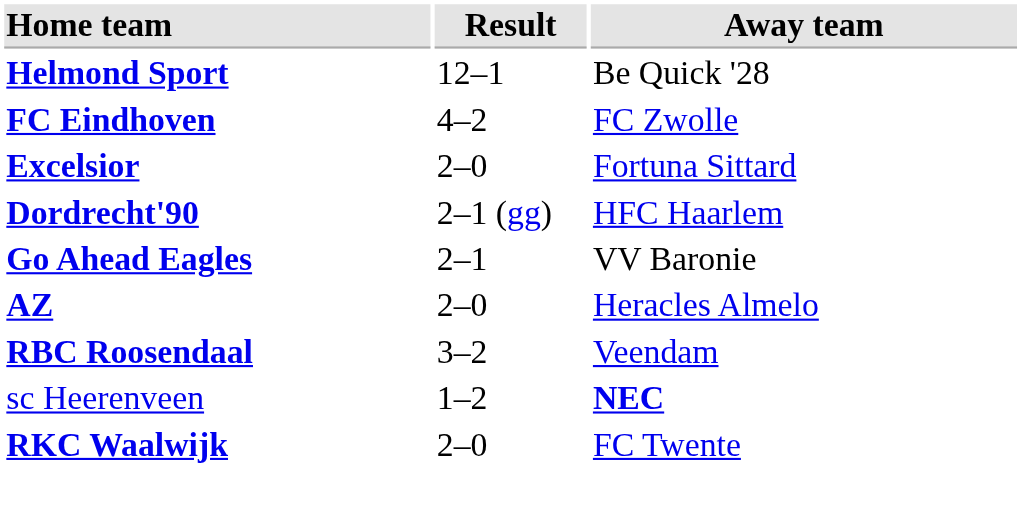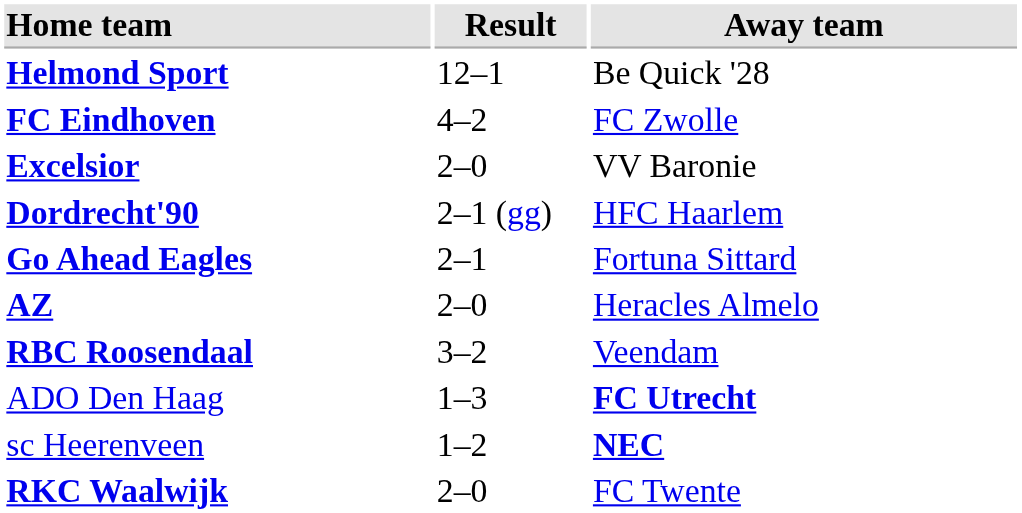 <table>
 <tr bgcolor="#E4E4E4">
 <th style="border-bottom:1px solid #AAAAAA" width="200" align="left">Home team</th>
 <th style="border-bottom:1px solid #AAAAAA" width="70" align="center">Result</th>
 <th style="border-bottom:1px solid #AAAAAA" width="200">Away team</th>
 </tr>
 <tr>
 <td><strong><a href='#'>Helmond Sport</a></strong></td>
 <td>12–1</td>
 <td>Be Quick '28</td>
 </tr>
 <tr>
 <td><strong><a href='#'>FC Eindhoven</a></strong></td>
 <td>4–2</td>
 <td><a href='#'>FC Zwolle</a></td>
 </tr>
 <tr>
 <td><strong><a href='#'>Excelsior</a></strong></td>
 <td>2–0</td>
-<td><a href='#'>Fortuna Sittard</a></td>
+<td>VV Baronie</td>
 </tr>
 <tr>
 <td><strong><a href='#'>Dordrecht'90</a></strong></td>
 <td>2–1 (<a href='#'>gg</a>)</td>
 <td><a href='#'>HFC Haarlem</a></td>
 </tr>
 <tr>
 <td><strong><a href='#'>Go Ahead Eagles</a></strong></td>
 <td>2–1</td>
-<td>VV Baronie</td>
+<td><a href='#'>Fortuna Sittard</a></td>
 </tr>
 <tr>
 <td><strong><a href='#'>AZ</a></strong></td>
 <td>2–0</td>
 <td><a href='#'>Heracles Almelo</a></td>
 </tr>
 <tr>
 <td><strong><a href='#'>RBC Roosendaal</a></strong></td>
 <td>3–2</td>
 <td><a href='#'>Veendam</a></td>
 </tr>
 <tr>
+<td><a href='#'>ADO Den Haag</a></td>
+<td>1–3</td>
+<td><strong><a href='#'>FC Utrecht</a></strong></td>
+</tr>
+<tr>
 <td><a href='#'>sc Heerenveen</a></td>
 <td>1–2</td>
 <td><strong><a href='#'>NEC</a></strong></td>
 </tr>
 <tr>
 <td><strong><a href='#'>RKC Waalwijk</a></strong></td>
 <td>2–0</td>
 <td><a href='#'>FC Twente</a></td>
 </tr>
 </table>
